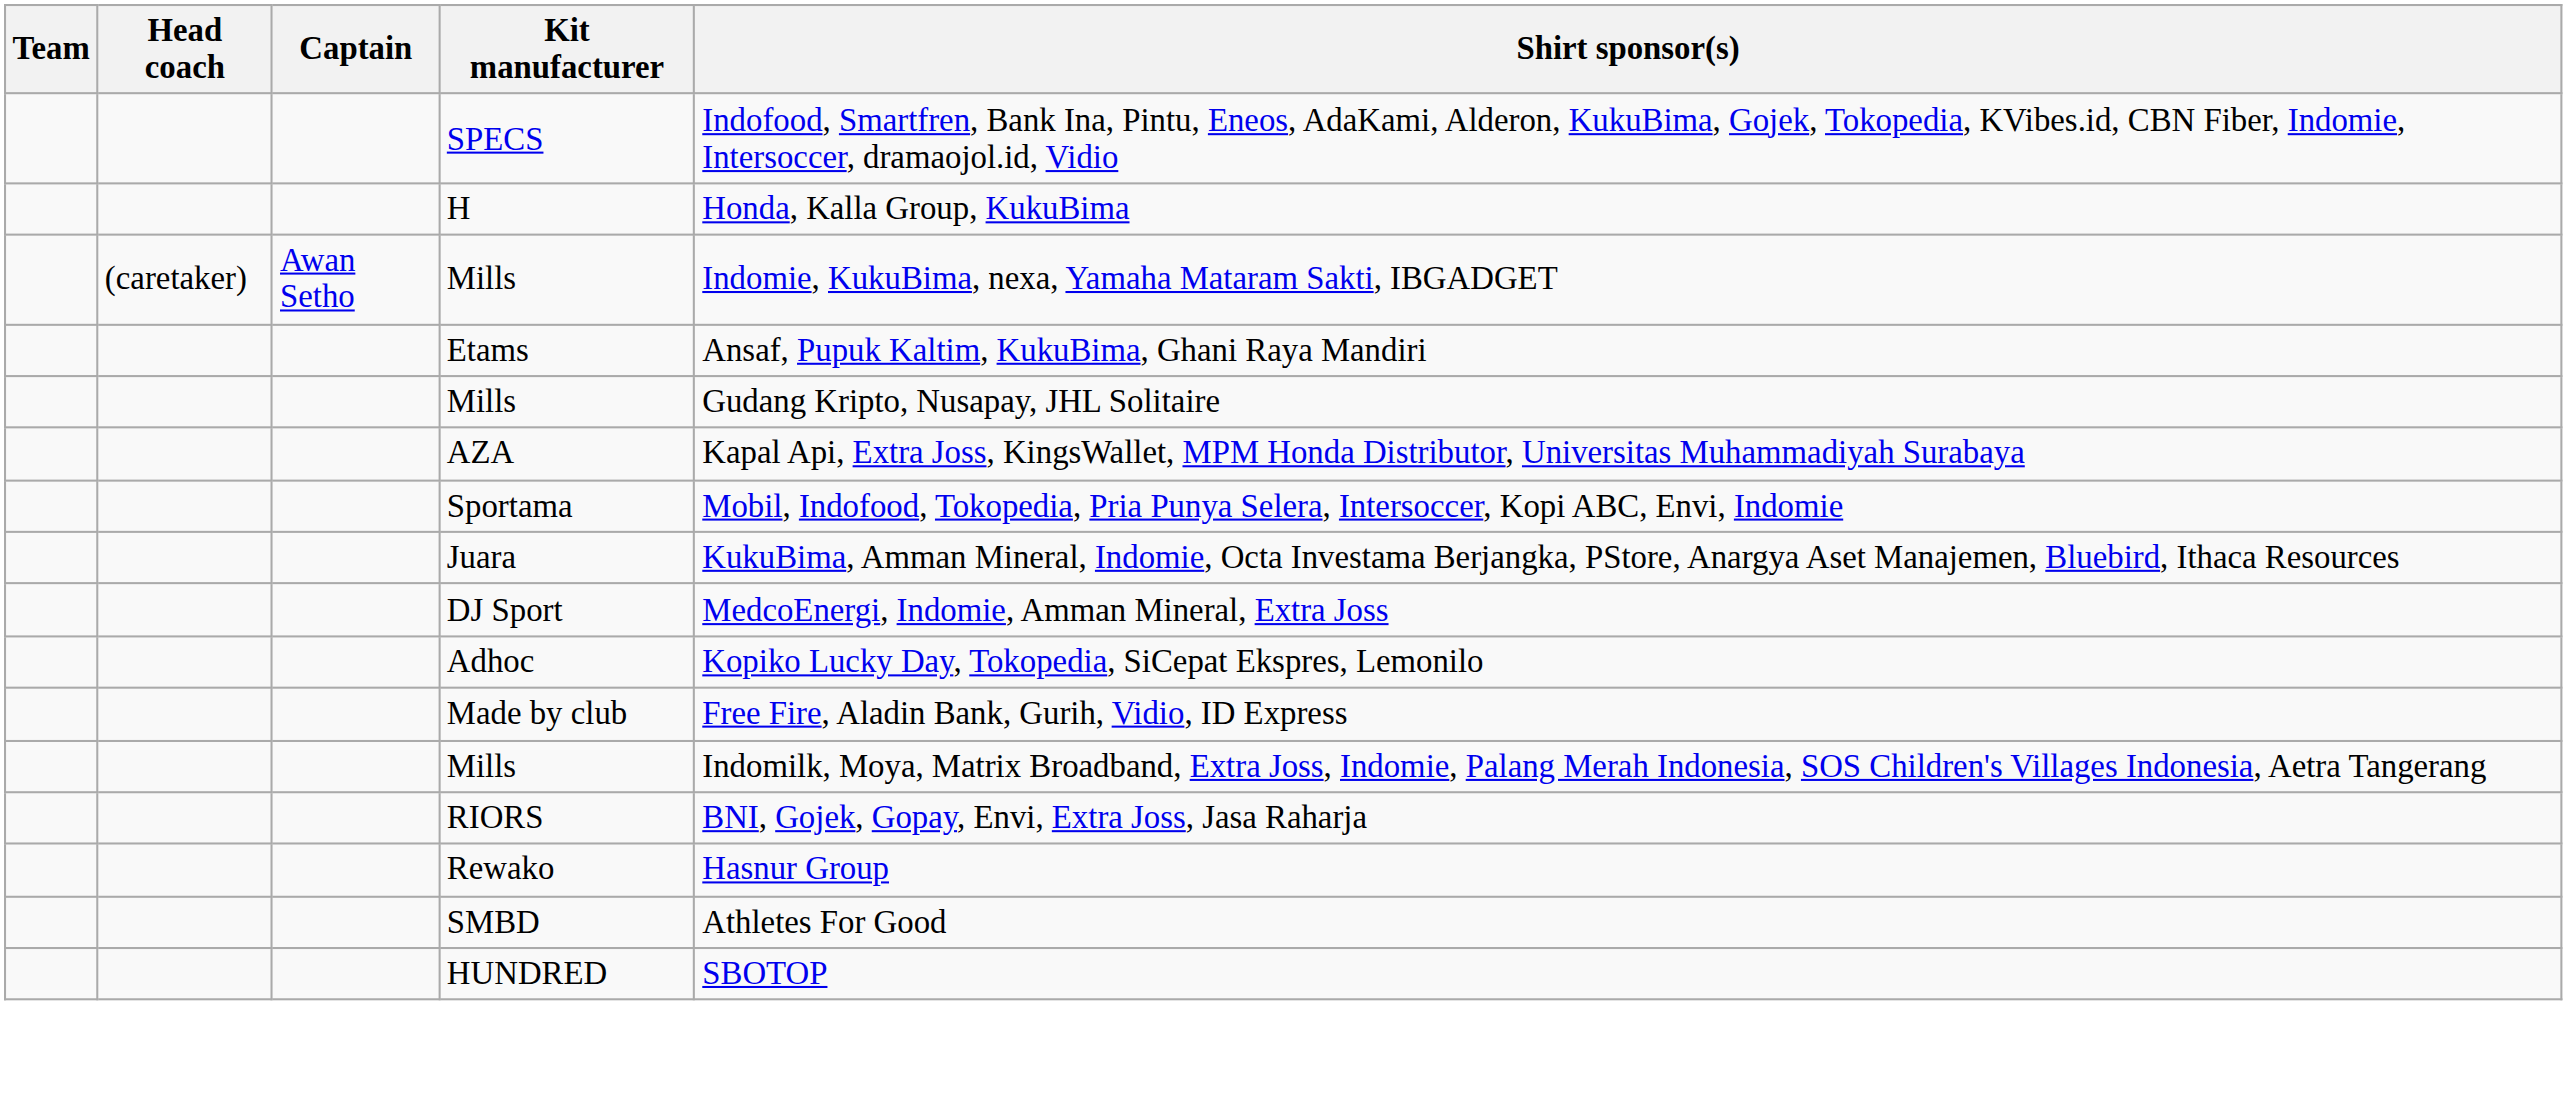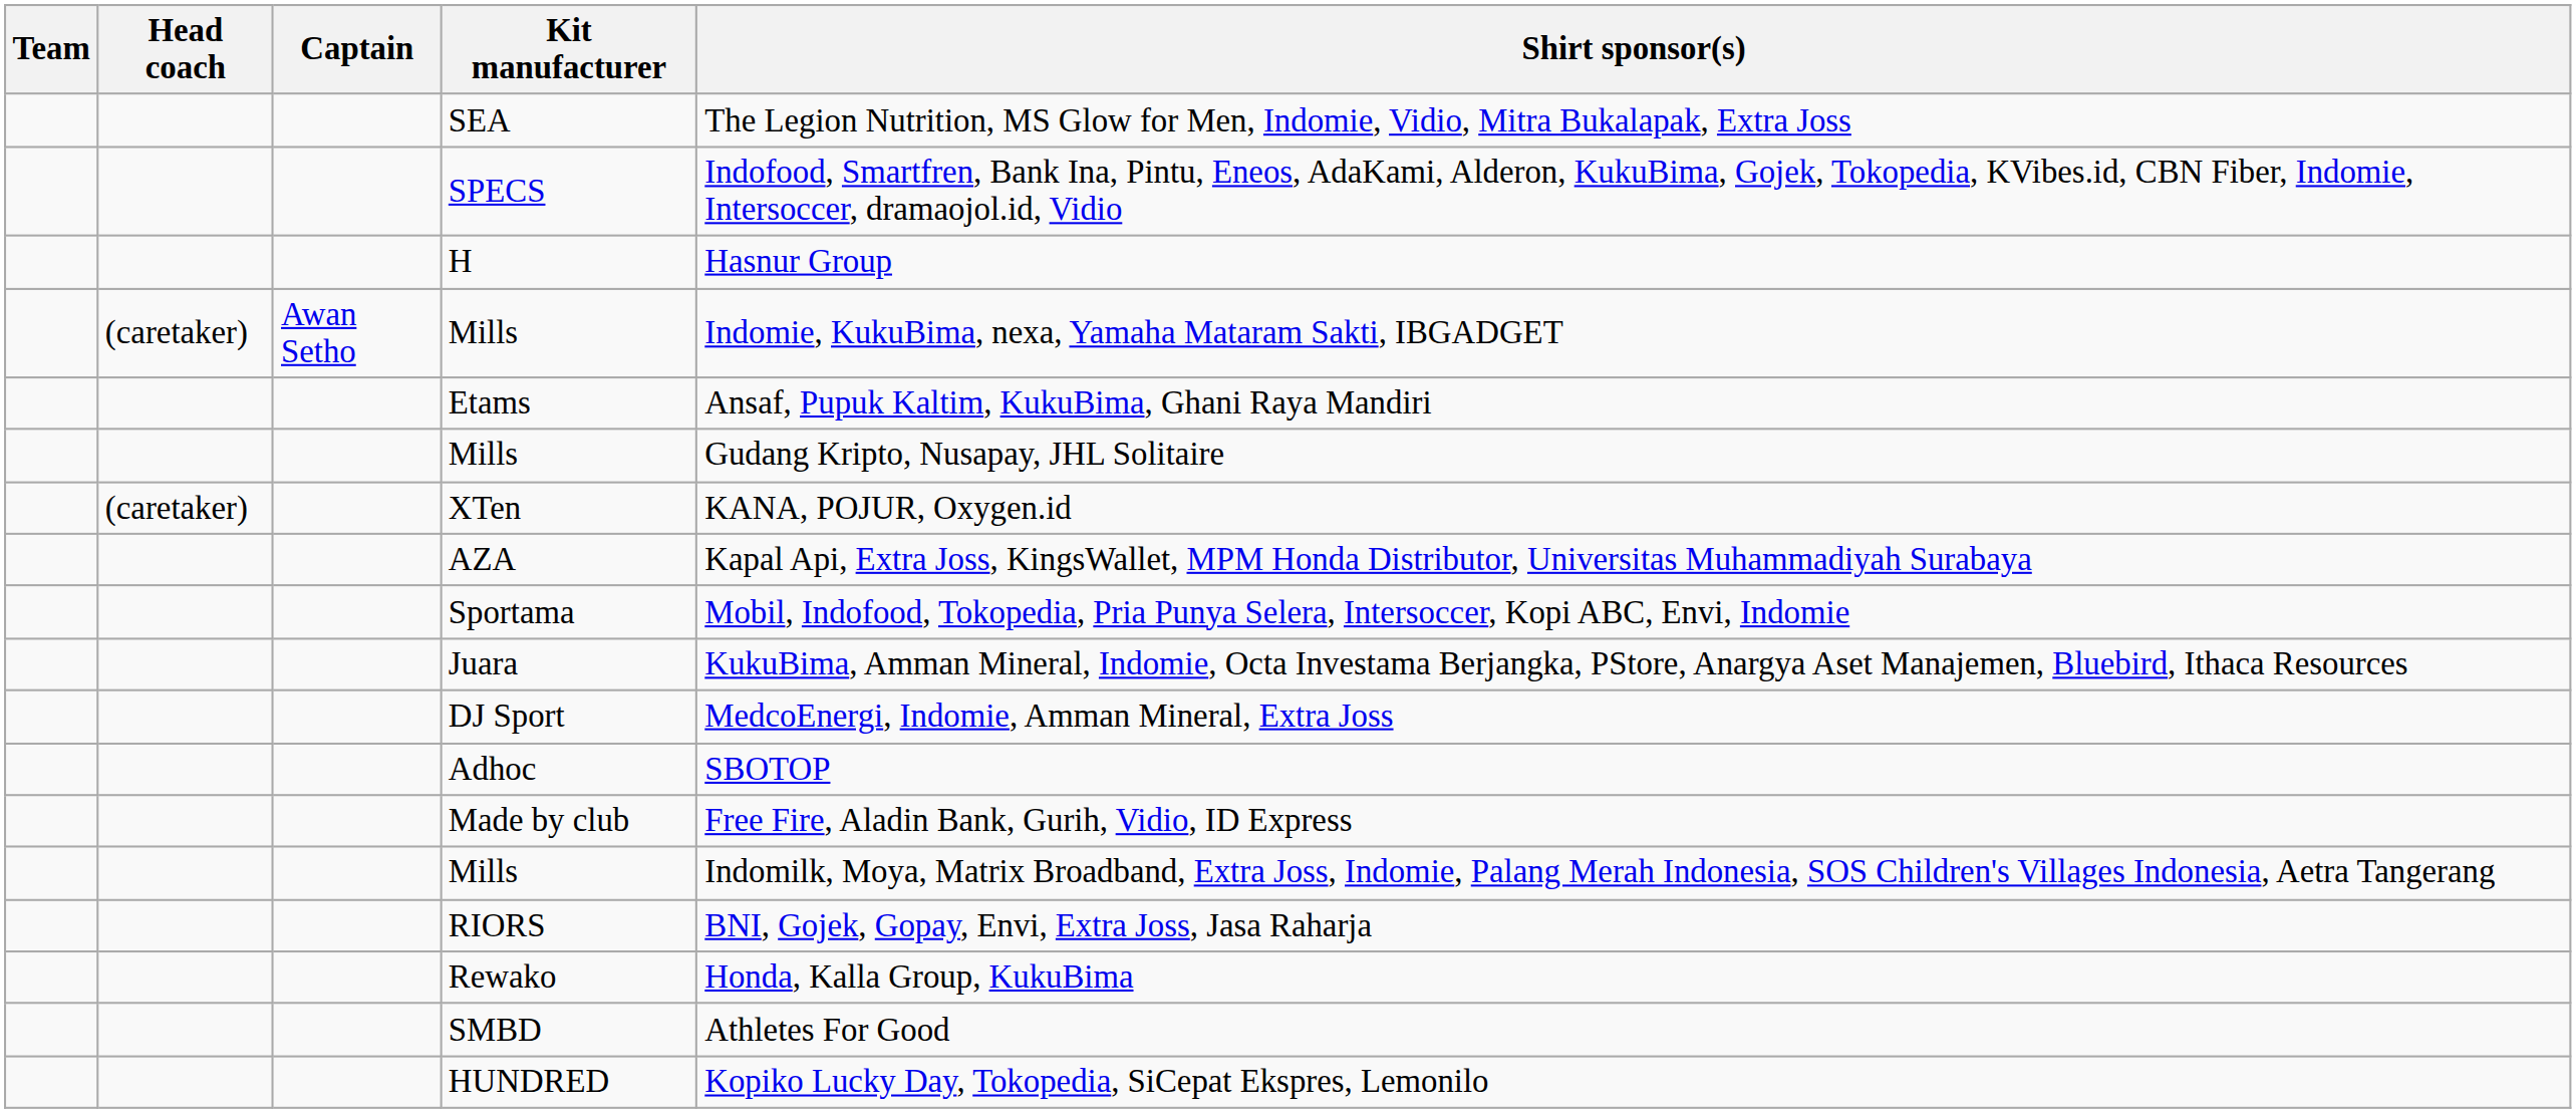 <table class="wikitable sortable">
 <tr>
 <th>Team</th>
 <th>Head coach</th>
 <th>Captain</th>
 <th>Kit manufacturer</th>
 <th>Shirt sponsor(s)</th>
+</tr>
+<tr>
+<td></td>
+<td></td>
+<td></td>
+<td> SEA</td>
+<td>The Legion Nutrition, MS Glow for Men, <a href='#'>Indomie</a>, <a href='#'>Vidio</a>, <a href='#'>Mitra Bukalapak</a>, <a href='#'>Extra Joss</a></td>
 </tr>
 <tr>
 <td></td>
 <td></td>
 <td></td>
 <td> <a href='#'>SPECS</a></td>
 <td><a href='#'>Indofood</a>, <a href='#'>Smartfren</a>, Bank Ina, Pintu, <a href='#'>Eneos</a>, AdaKami, Alderon, <a href='#'>KukuBima</a>, <a href='#'>Gojek</a>, <a href='#'>Tokopedia</a>, KVibes.id, CBN Fiber, <a href='#'>Indomie</a>, <a href='#'>Intersoccer</a>, dramaojol.id, <a href='#'>Vidio</a></td>
 </tr>
 <tr>
 <td></td>
 <td></td>
 <td></td>
 <td> H</td>
-<td><a href='#'>Honda</a>, Kalla Group, <a href='#'>KukuBima</a></td>
+<td><a href='#'>Hasnur Group</a></td>
 </tr>
 <tr>
 <td></td>
 <td> (caretaker)</td>
 <td> <a href='#'>Awan Setho</a></td>
 <td> Mills</td>
 <td><a href='#'>Indomie</a>, <a href='#'>KukuBima</a>, nexa, <a href='#'>Yamaha Mataram Sakti</a>, IBGADGET</td>
 </tr>
 <tr>
 <td></td>
 <td></td>
 <td></td>
 <td> Etams</td>
 <td>Ansaf, <a href='#'>Pupuk Kaltim</a>, <a href='#'>KukuBima</a>, Ghani Raya Mandiri</td>
 </tr>
 <tr>
 <td></td>
 <td></td>
 <td></td>
 <td> Mills</td>
 <td>Gudang Kripto, Nusapay, JHL Solitaire</td>
+</tr>
+<tr>
+<td></td>
+<td> (caretaker)</td>
+<td></td>
+<td> XTen</td>
+<td>KANA, POJUR, Oxygen.id</td>
 </tr>
 <tr>
 <td></td>
 <td></td>
 <td></td>
 <td> AZA</td>
 <td>Kapal Api, <a href='#'>Extra Joss</a>, KingsWallet, <a href='#'>MPM Honda Distributor</a>, <a href='#'>Universitas Muhammadiyah Surabaya</a></td>
 </tr>
 <tr>
 <td></td>
 <td></td>
 <td></td>
 <td> Sportama</td>
 <td><a href='#'>Mobil</a>, <a href='#'>Indofood</a>, <a href='#'>Tokopedia</a>, <a href='#'>Pria Punya Selera</a>, <a href='#'>Intersoccer</a>, Kopi ABC, Envi, <a href='#'>Indomie</a></td>
 </tr>
 <tr>
 <td></td>
 <td></td>
 <td></td>
 <td> Juara</td>
 <td><a href='#'>KukuBima</a>, Amman Mineral, <a href='#'>Indomie</a>, Octa Investama Berjangka, PStore, Anargya Aset Manajemen, <a href='#'>Bluebird</a>, Ithaca Resources</td>
 </tr>
 <tr>
 <td></td>
 <td></td>
 <td></td>
 <td> DJ Sport</td>
 <td><a href='#'>MedcoEnergi</a>, <a href='#'>Indomie</a>, Amman Mineral, <a href='#'>Extra Joss</a></td>
 </tr>
 <tr>
 <td></td>
 <td></td>
 <td></td>
 <td> Adhoc</td>
-<td><a href='#'>Kopiko Lucky Day</a>, <a href='#'>Tokopedia</a>, SiCepat Ekspres, Lemonilo</td>
+<td><a href='#'>SBOTOP</a></td>
 </tr>
 <tr>
 <td></td>
 <td></td>
 <td></td>
 <td> Made by club</td>
 <td><a href='#'>Free Fire</a>, Aladin Bank, Gurih, <a href='#'>Vidio</a>, ID Express</td>
 </tr>
 <tr>
 <td></td>
 <td></td>
 <td></td>
 <td> Mills</td>
 <td>Indomilk, Moya, Matrix Broadband, <a href='#'>Extra Joss</a>, <a href='#'>Indomie</a>, <a href='#'>Palang Merah Indonesia</a>, <a href='#'>SOS Children's Villages Indonesia</a>, Aetra Tangerang</td>
 </tr>
 <tr>
 <td></td>
 <td></td>
 <td></td>
 <td> RIORS</td>
 <td><a href='#'>BNI</a>, <a href='#'>Gojek</a>, <a href='#'>Gopay</a>,  Envi, <a href='#'>Extra Joss</a>, Jasa Raharja</td>
 </tr>
 <tr>
 <td></td>
 <td></td>
 <td></td>
 <td> Rewako</td>
-<td><a href='#'>Hasnur Group</a></td>
+<td><a href='#'>Honda</a>, Kalla Group, <a href='#'>KukuBima</a></td>
 </tr>
 <tr>
 <td></td>
 <td></td>
 <td></td>
 <td> SMBD</td>
 <td>Athletes For Good</td>
 </tr>
 <tr>
 <td></td>
 <td></td>
 <td></td>
 <td> HUNDRED</td>
-<td><a href='#'>SBOTOP</a></td>
+<td><a href='#'>Kopiko Lucky Day</a>, <a href='#'>Tokopedia</a>, SiCepat Ekspres, Lemonilo</td>
 </tr>
 </table>
